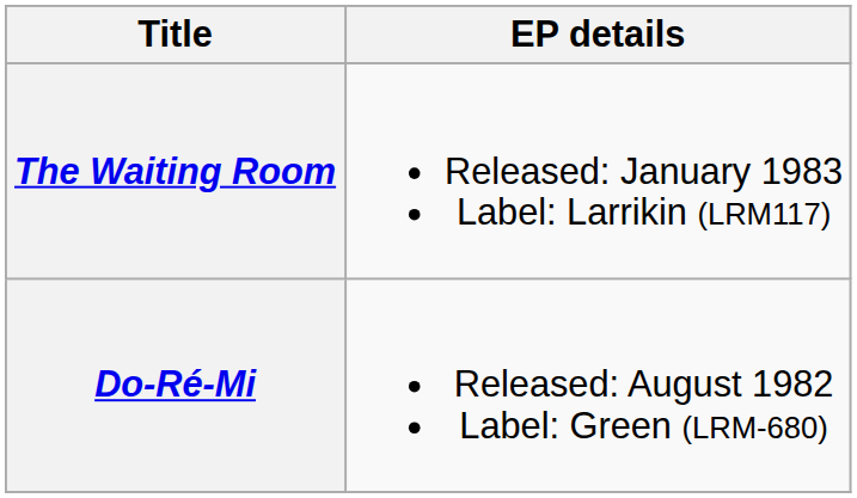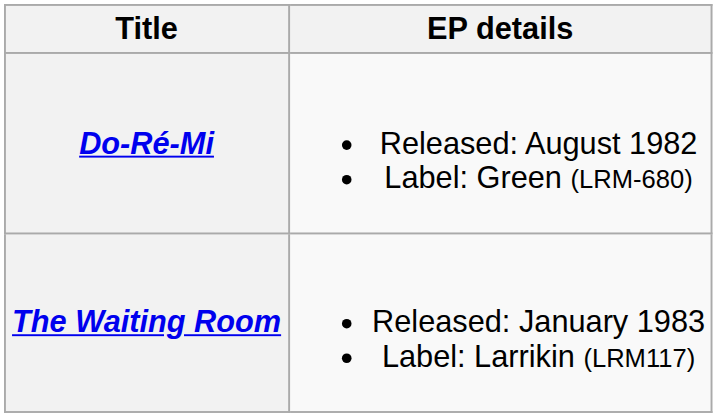 <table class="wikitable plainrowheaders" style="text-align:center;" border="1">
 <tr>
 <th>Title</th>
 <th>EP details</th>
 </tr>
 <tr>
+<th scope="row"><em><a href='#'>Do-Ré-Mi</a></em></th>
+<td><br><ul><li>Released: August 1982</li><li>Label: Green <small>(LRM-680)</small></li></ul></td>
+</tr>
+<tr>
 <th scope="row"><em><a href='#'>The Waiting Room</a></em></th>
 <td><br><ul><li>Released: January 1983</li><li>Label: Larrikin <small>(LRM117)</small></li></ul></td>
 </tr>
-<tr>
-<th scope="row"><em><a href='#'>Do-Ré-Mi</a></em></th>
-<td><br><ul><li>Released: August 1982</li><li>Label: Green <small>(LRM-680)</small></li></ul></td>
-</tr>
 </table>
